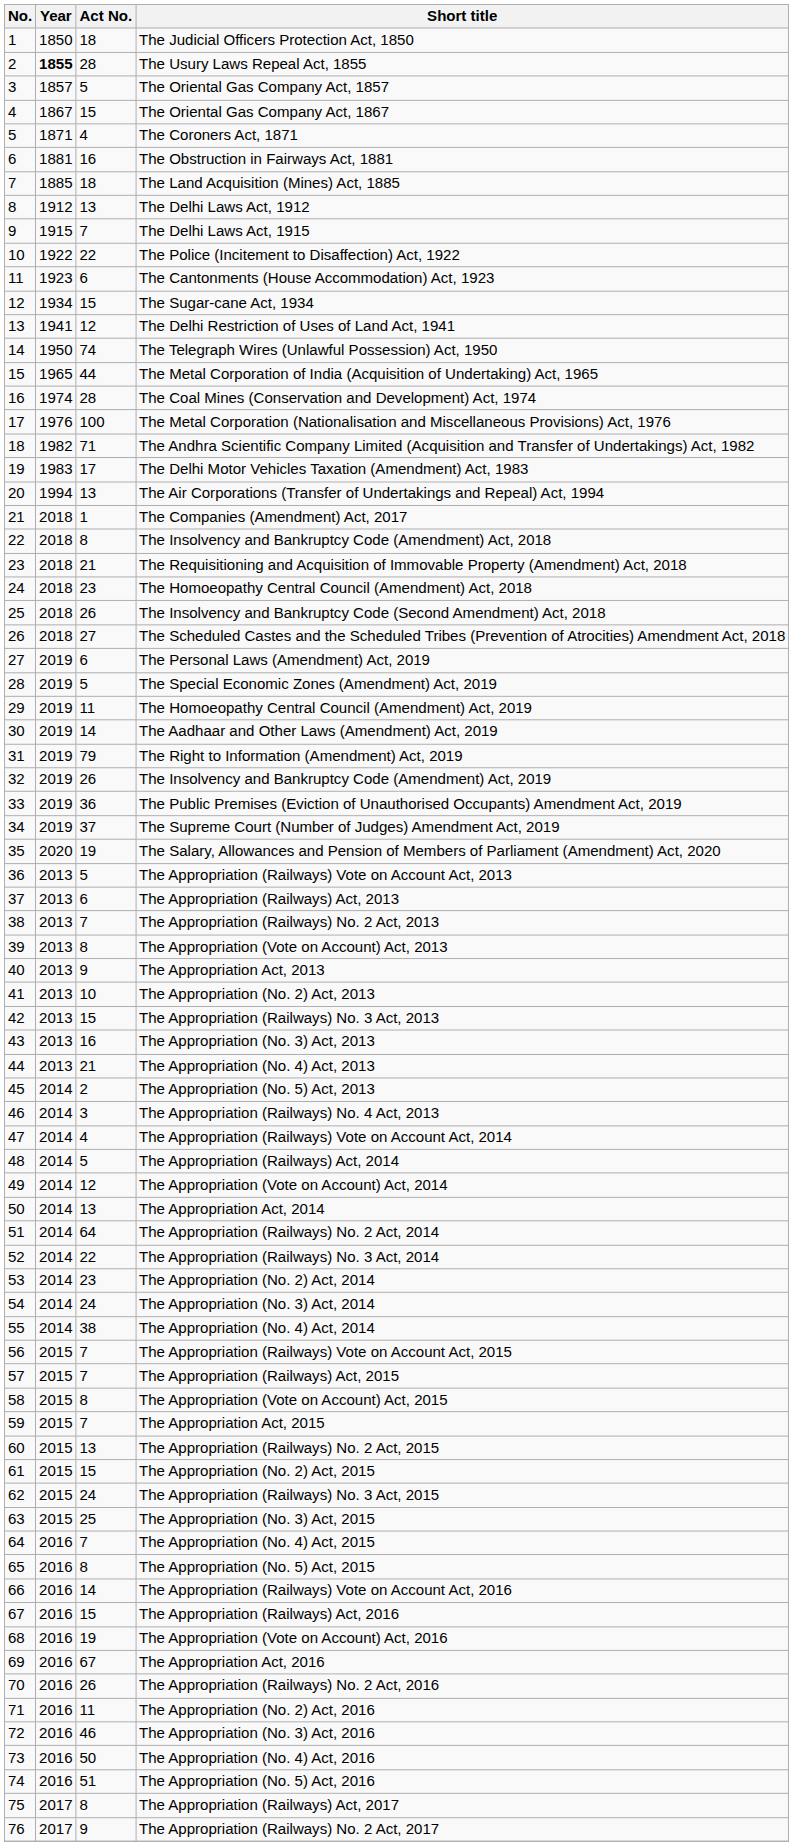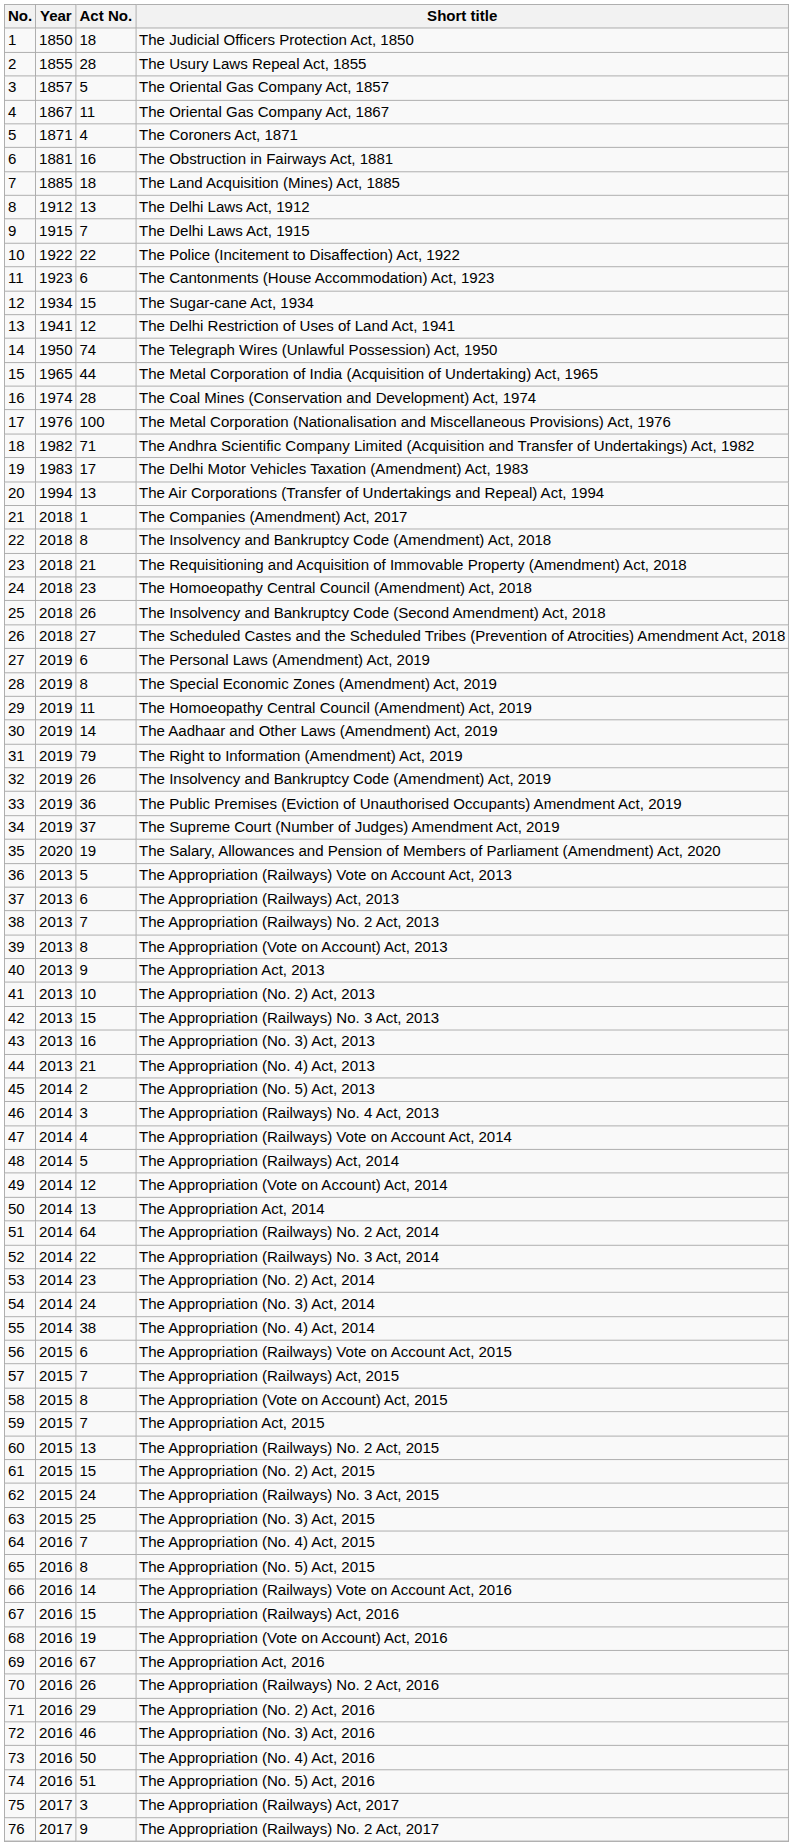 <table class="wikitable">
 <tr>
 <th>No.</th>
 <th>Year</th>
 <th>Act No.</th>
 <th>Short title</th>
 </tr>
 <tr>
 <td>1</td>
 <td>1850</td>
 <td>18</td>
 <td>The Judicial Officers Protection Act, 1850</td>
 </tr>
 <tr>
 <td>2</td>
-<td><strong>1855</strong></td>
+<td>1855</td>
 <td>28</td>
 <td>The Usury Laws Repeal Act, 1855</td>
 </tr>
 <tr>
 <td>3</td>
 <td>1857</td>
 <td>5</td>
 <td>The Oriental Gas Company Act, 1857</td>
 </tr>
 <tr>
 <td>4</td>
 <td>1867</td>
-<td>15</td>
+<td>11</td>
 <td>The Oriental Gas Company Act, 1867</td>
 </tr>
 <tr>
 <td>5</td>
 <td>1871</td>
 <td>4</td>
 <td>The Coroners Act, 1871</td>
 </tr>
 <tr>
 <td>6</td>
 <td>1881</td>
 <td>16</td>
 <td>The Obstruction in Fairways Act, 1881</td>
 </tr>
 <tr>
 <td>7</td>
 <td>1885</td>
 <td>18</td>
 <td>The Land Acquisition (Mines) Act, 1885</td>
 </tr>
 <tr>
 <td>8</td>
 <td>1912</td>
 <td>13</td>
 <td>The Delhi Laws Act, 1912</td>
 </tr>
 <tr>
 <td>9</td>
 <td>1915</td>
 <td>7</td>
 <td>The Delhi Laws Act, 1915</td>
 </tr>
 <tr>
 <td>10</td>
 <td>1922</td>
 <td>22</td>
 <td>The Police (Incitement to Disaffection) Act, 1922</td>
 </tr>
 <tr>
 <td>11</td>
 <td>1923</td>
 <td>6</td>
 <td>The Cantonments (House Accommodation) Act, 1923</td>
 </tr>
 <tr>
 <td>12</td>
 <td>1934</td>
 <td>15</td>
 <td>The Sugar-cane Act, 1934</td>
 </tr>
 <tr>
 <td>13</td>
 <td>1941</td>
 <td>12</td>
 <td>The Delhi Restriction of Uses of Land Act, 1941</td>
 </tr>
 <tr>
 <td>14</td>
 <td>1950</td>
 <td>74</td>
 <td>The Telegraph Wires (Unlawful Possession) Act, 1950</td>
 </tr>
 <tr>
 <td>15</td>
 <td>1965</td>
 <td>44</td>
 <td>The Metal Corporation of India (Acquisition of Undertaking) Act, 1965</td>
 </tr>
 <tr>
 <td>16</td>
 <td>1974</td>
 <td>28</td>
 <td>The Coal Mines (Conservation and Development) Act, 1974</td>
 </tr>
 <tr>
 <td>17</td>
 <td>1976</td>
 <td>100</td>
 <td>The Metal Corporation (Nationalisation and Miscellaneous Provisions) Act, 1976</td>
 </tr>
 <tr>
 <td>18</td>
 <td>1982</td>
 <td>71</td>
 <td>The Andhra Scientific Company Limited (Acquisition and Transfer of Undertakings) Act, 1982</td>
 </tr>
 <tr>
 <td>19</td>
 <td>1983</td>
 <td>17</td>
 <td>The Delhi Motor Vehicles Taxation (Amendment) Act, 1983</td>
 </tr>
 <tr>
 <td>20</td>
 <td>1994</td>
 <td>13</td>
 <td>The Air Corporations (Transfer of Undertakings and Repeal) Act, 1994</td>
 </tr>
 <tr>
 <td>21</td>
 <td>2018</td>
 <td>1</td>
 <td>The Companies (Amendment) Act, 2017</td>
 </tr>
 <tr>
 <td>22</td>
 <td>2018</td>
 <td>8</td>
 <td>The Insolvency and Bankruptcy Code (Amendment) Act, 2018</td>
 </tr>
 <tr>
 <td>23</td>
 <td>2018</td>
 <td>21</td>
 <td>The Requisitioning and Acquisition of Immovable Property (Amendment) Act, 2018</td>
 </tr>
 <tr>
 <td>24</td>
 <td>2018</td>
 <td>23</td>
 <td>The Homoeopathy Central Council (Amendment) Act, 2018</td>
 </tr>
 <tr>
 <td>25</td>
 <td>2018</td>
 <td>26</td>
 <td>The Insolvency and Bankruptcy Code (Second Amendment) Act, 2018</td>
 </tr>
 <tr>
 <td>26</td>
 <td>2018</td>
 <td>27</td>
 <td>The Scheduled Castes and the Scheduled Tribes (Prevention of Atrocities) Amendment Act, 2018</td>
 </tr>
 <tr>
 <td>27</td>
 <td>2019</td>
 <td>6</td>
 <td>The Personal Laws (Amendment) Act, 2019</td>
 </tr>
 <tr>
 <td>28</td>
 <td>2019</td>
-<td>5</td>
+<td>8</td>
 <td>The Special Economic Zones (Amendment) Act, 2019</td>
 </tr>
 <tr>
 <td>29</td>
 <td>2019</td>
 <td>11</td>
 <td>The Homoeopathy Central Council (Amendment) Act, 2019</td>
 </tr>
 <tr>
 <td>30</td>
 <td>2019</td>
 <td>14</td>
 <td>The Aadhaar and Other Laws (Amendment) Act, 2019</td>
 </tr>
 <tr>
 <td>31</td>
 <td>2019</td>
 <td>79</td>
 <td>The Right to Information (Amendment) Act, 2019</td>
 </tr>
 <tr>
 <td>32</td>
 <td>2019</td>
 <td>26</td>
 <td>The Insolvency and Bankruptcy Code (Amendment) Act, 2019</td>
 </tr>
 <tr>
 <td>33</td>
 <td>2019</td>
 <td>36</td>
 <td>The Public Premises (Eviction of Unauthorised Occupants) Amendment Act, 2019</td>
 </tr>
 <tr>
 <td>34</td>
 <td>2019</td>
 <td>37</td>
 <td>The Supreme Court (Number of Judges) Amendment Act, 2019</td>
 </tr>
 <tr>
 <td>35</td>
 <td>2020</td>
 <td>19</td>
 <td>The Salary, Allowances and Pension of Members of Parliament (Amendment) Act, 2020</td>
 </tr>
 <tr>
 <td>36</td>
 <td>2013</td>
 <td>5</td>
 <td>The Appropriation (Railways) Vote on Account Act, 2013</td>
 </tr>
 <tr>
 <td>37</td>
 <td>2013</td>
 <td>6</td>
 <td>The Appropriation (Railways) Act, 2013</td>
 </tr>
 <tr>
 <td>38</td>
 <td>2013</td>
 <td>7</td>
 <td>The Appropriation (Railways) No. 2 Act, 2013</td>
 </tr>
 <tr>
 <td>39</td>
 <td>2013</td>
 <td>8</td>
 <td>The Appropriation (Vote on Account) Act, 2013</td>
 </tr>
 <tr>
 <td>40</td>
 <td>2013</td>
 <td>9</td>
 <td>The Appropriation Act, 2013</td>
 </tr>
 <tr>
 <td>41</td>
 <td>2013</td>
 <td>10</td>
 <td>The Appropriation (No. 2) Act, 2013</td>
 </tr>
 <tr>
 <td>42</td>
 <td>2013</td>
 <td>15</td>
 <td>The Appropriation (Railways) No. 3 Act, 2013</td>
 </tr>
 <tr>
 <td>43</td>
 <td>2013</td>
 <td>16</td>
 <td>The Appropriation (No. 3) Act, 2013</td>
 </tr>
 <tr>
 <td>44</td>
 <td>2013</td>
 <td>21</td>
 <td>The Appropriation (No. 4) Act, 2013</td>
 </tr>
 <tr>
 <td>45</td>
 <td>2014</td>
 <td>2</td>
 <td>The Appropriation (No. 5) Act, 2013</td>
 </tr>
 <tr>
 <td>46</td>
 <td>2014</td>
 <td>3</td>
 <td>The Appropriation (Railways) No. 4 Act, 2013</td>
 </tr>
 <tr>
 <td>47</td>
 <td>2014</td>
 <td>4</td>
 <td>The Appropriation (Railways) Vote on Account Act, 2014</td>
 </tr>
 <tr>
 <td>48</td>
 <td>2014</td>
 <td>5</td>
 <td>The Appropriation (Railways) Act, 2014</td>
 </tr>
 <tr>
 <td>49</td>
 <td>2014</td>
 <td>12</td>
 <td>The Appropriation (Vote on Account) Act, 2014</td>
 </tr>
 <tr>
 <td>50</td>
 <td>2014</td>
 <td>13</td>
 <td>The Appropriation Act, 2014</td>
 </tr>
 <tr>
 <td>51</td>
 <td>2014</td>
 <td>64</td>
 <td>The Appropriation (Railways) No. 2 Act, 2014</td>
 </tr>
 <tr>
 <td>52</td>
 <td>2014</td>
 <td>22</td>
 <td>The Appropriation (Railways) No. 3 Act, 2014</td>
 </tr>
 <tr>
 <td>53</td>
 <td>2014</td>
 <td>23</td>
 <td>The Appropriation (No. 2) Act, 2014</td>
 </tr>
 <tr>
 <td>54</td>
 <td>2014</td>
 <td>24</td>
 <td>The Appropriation (No. 3) Act, 2014</td>
 </tr>
 <tr>
 <td>55</td>
 <td>2014</td>
 <td>38</td>
 <td>The Appropriation (No. 4) Act, 2014</td>
 </tr>
 <tr>
 <td>56</td>
 <td>2015</td>
-<td>7</td>
+<td>6</td>
 <td>The Appropriation (Railways) Vote on Account Act, 2015</td>
 </tr>
 <tr>
 <td>57</td>
 <td>2015</td>
 <td>7</td>
 <td>The Appropriation (Railways) Act, 2015</td>
 </tr>
 <tr>
 <td>58</td>
 <td>2015</td>
 <td>8</td>
 <td>The Appropriation (Vote on Account) Act, 2015</td>
 </tr>
 <tr>
 <td>59</td>
 <td>2015</td>
 <td>7</td>
 <td>The Appropriation Act, 2015</td>
 </tr>
 <tr>
 <td>60</td>
 <td>2015</td>
 <td>13</td>
 <td>The Appropriation (Railways) No. 2 Act, 2015</td>
 </tr>
 <tr>
 <td>61</td>
 <td>2015</td>
 <td>15</td>
 <td>The Appropriation (No. 2) Act, 2015</td>
 </tr>
 <tr>
 <td>62</td>
 <td>2015</td>
 <td>24</td>
 <td>The Appropriation (Railways) No. 3 Act, 2015</td>
 </tr>
 <tr>
 <td>63</td>
 <td>2015</td>
 <td>25</td>
 <td>The Appropriation (No. 3) Act, 2015</td>
 </tr>
 <tr>
 <td>64</td>
 <td>2016</td>
 <td>7</td>
 <td>The Appropriation (No. 4) Act, 2015</td>
 </tr>
 <tr>
 <td>65</td>
 <td>2016</td>
 <td>8</td>
 <td>The Appropriation (No. 5) Act, 2015</td>
 </tr>
 <tr>
 <td>66</td>
 <td>2016</td>
 <td>14</td>
 <td>The Appropriation (Railways) Vote on Account Act, 2016</td>
 </tr>
 <tr>
 <td>67</td>
 <td>2016</td>
 <td>15</td>
 <td>The Appropriation (Railways) Act, 2016</td>
 </tr>
 <tr>
 <td>68</td>
 <td>2016</td>
 <td>19</td>
 <td>The Appropriation (Vote on Account) Act, 2016</td>
 </tr>
 <tr>
 <td>69</td>
 <td>2016</td>
 <td>67</td>
 <td>The Appropriation Act, 2016</td>
 </tr>
 <tr>
 <td>70</td>
 <td>2016</td>
 <td>26</td>
 <td>The Appropriation (Railways) No. 2 Act, 2016</td>
 </tr>
 <tr>
 <td>71</td>
 <td>2016</td>
-<td>11</td>
+<td>29</td>
 <td>The Appropriation (No. 2) Act, 2016</td>
 </tr>
 <tr>
 <td>72</td>
 <td>2016</td>
 <td>46</td>
 <td>The Appropriation (No. 3) Act, 2016</td>
 </tr>
 <tr>
 <td>73</td>
 <td>2016</td>
 <td>50</td>
 <td>The Appropriation (No. 4) Act, 2016</td>
 </tr>
 <tr>
 <td>74</td>
 <td>2016</td>
 <td>51</td>
 <td>The Appropriation (No. 5) Act, 2016</td>
 </tr>
 <tr>
 <td>75</td>
 <td>2017</td>
-<td>8</td>
+<td>3</td>
 <td>The Appropriation (Railways) Act, 2017</td>
 </tr>
 <tr>
 <td>76</td>
 <td>2017</td>
 <td>9</td>
 <td>The Appropriation (Railways) No. 2 Act, 2017</td>
 </tr>
 <tr>
 </tr>
 </table>
